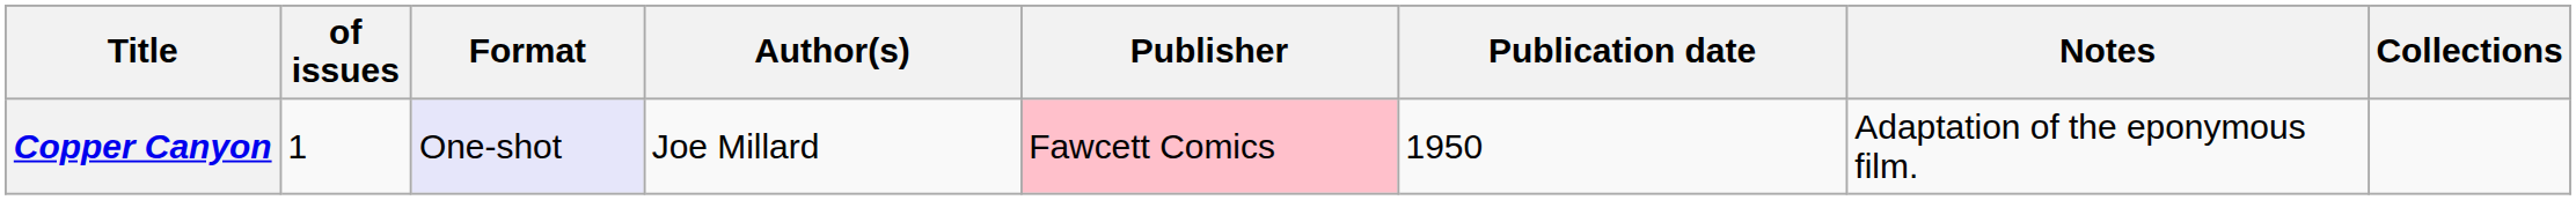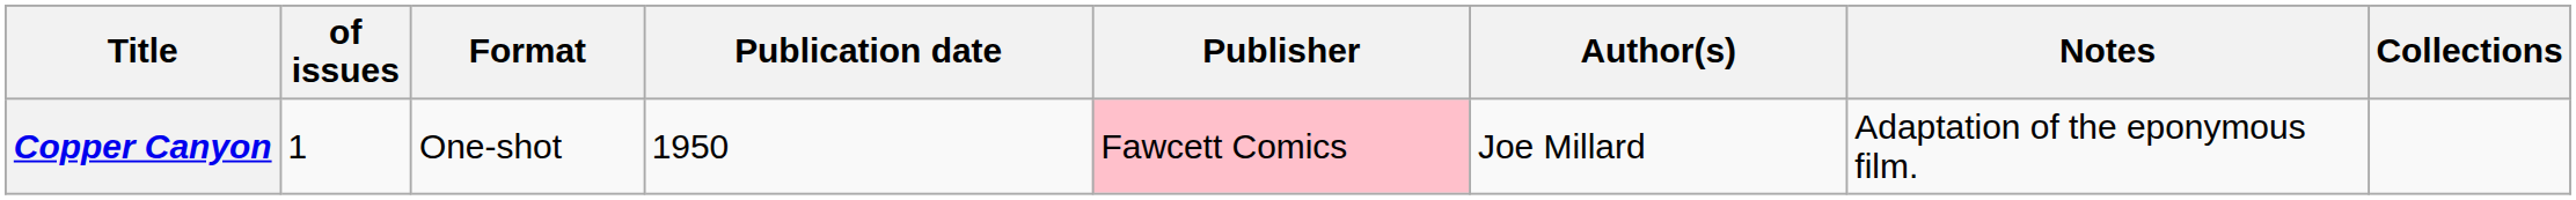 <table class="wikitable">
 <tr>
 <th>Title</th>
 <th style="width:40pt"> of issues</th>
 <th style="width:75pt">Format</th>
+<th style="width:150pt">Publication date</th>
+<th style="width:125pt">Publisher</th>
 <th style="width:125pt">Author(s)</th>
-<th style="width:125pt">Publisher</th>
-<th style="width:150pt">Publication date</th>
 <th style="width:175pt">Notes</th>
 <th>Collections</th>
 </tr>
 <tr>
 <th><em><a href='#'>Copper Canyon</a></em></th>
 <td>1</td>
-<td style="background: lavender;">One-shot</td>
+<td>One-shot</td>
+<td>1950</td>
+<td style="background: pink;">Fawcett Comics</td>
 <td>Joe Millard</td>
-<td style="background: pink;">Fawcett Comics</td>
-<td>1950</td>
 <td>Adaptation of the eponymous film.</td>
 <td></td>
 </tr>
 </table>
